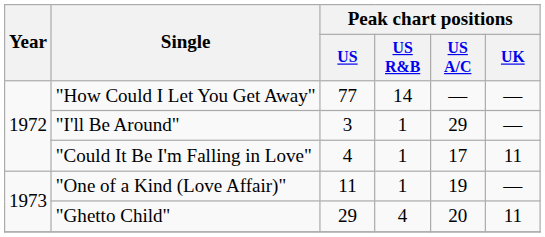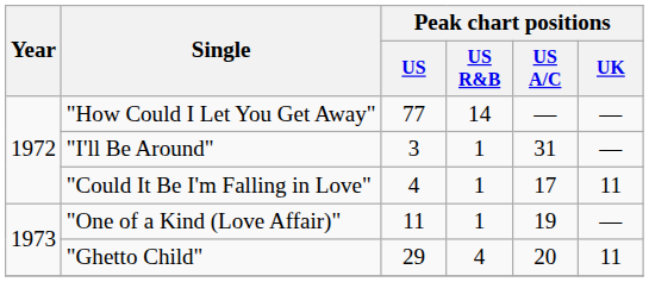 <table class="wikitable" style="text-align:center;">
 <tr>
 <th rowspan="2">Year</th>
 <th rowspan="2">Single</th>
 <th colspan="4">Peak chart positions</th>
 </tr>
 <tr style="font-size:smaller;">
 <th width="40"><a href='#'>US</a><br></th>
 <th width="40"><a href='#'>US<br>R&B</a><br></th>
 <th width="40"><a href='#'>US<br>A/C</a><br></th>
 <th width="40"><a href='#'>UK</a><br></th>
 </tr>
 <tr>
 <td rowspan="3">1972</td>
 <td align="left">"How Could I Let You Get Away"</td>
 <td>77</td>
 <td>14</td>
 <td>—</td>
 <td>—</td>
 </tr>
 <tr>
 <td align="left">"I'll Be Around"</td>
 <td>3</td>
 <td>1</td>
-<td>29</td>
+<td>31</td>
 <td>—</td>
 </tr>
 <tr>
 <td align="left">"Could It Be I'm Falling in Love"</td>
 <td>4</td>
 <td>1</td>
 <td>17</td>
 <td>11</td>
 </tr>
 <tr>
 <td rowspan="2">1973</td>
 <td align="left">"One of a Kind (Love Affair)"</td>
 <td>11</td>
 <td>1</td>
 <td>19</td>
 <td>—</td>
 </tr>
 <tr>
 <td align="left">"Ghetto Child"</td>
 <td>29</td>
 <td>4</td>
 <td>20</td>
 <td>11</td>
 </tr>
 <tr>
 </tr>
 </table>
